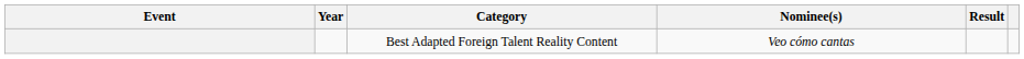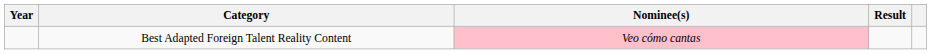 <table class="wikitable sortable plainrowheaders" style="text-align:center; line-height:23px; width:100%;">
 <tr>
-<th class="unsortable" width=28%>Event</th>
 <th width=01%>Year</th>
 <th class="unsortable" width=28%>Category</th>
 <th class="unsortable" width=28%>Nominee(s)</th>
 <th class="unsortable" width=01%>Result</th>
 <th class="unsortable" width=01%></th>
 </tr>
 <tr>
-<th></th>
 <td></td>
 <td>Best Adapted Foreign Talent Reality Content</td>
-<td><em>Veo cómo cantas</em></td>
+<td style="background: pink;"><em>Veo cómo cantas</em></td>
 <td></td>
 <td></td>
 </tr>
 </table>
